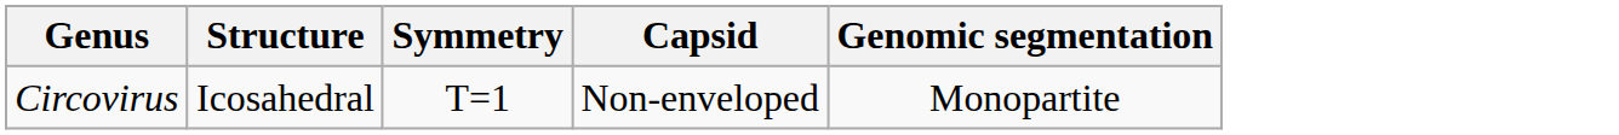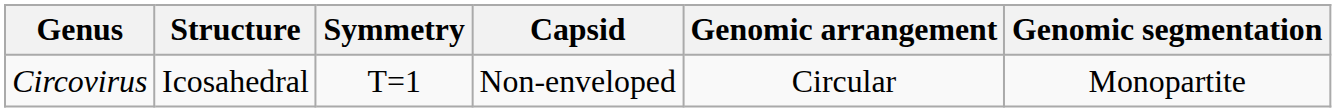 <table class="wikitable sortable" style="text-align:center">
 <tr>
 <th>Genus</th>
 <th>Structure</th>
 <th>Symmetry</th>
 <th>Capsid</th>
+<th>Genomic arrangement</th>
 <th>Genomic segmentation</th>
 </tr>
 <tr>
 <td><em>Circovirus</em></td>
 <td>Icosahedral</td>
 <td>T=1</td>
 <td>Non-enveloped</td>
+<td>Circular</td>
 <td>Monopartite</td>
 </tr>
 </table>
